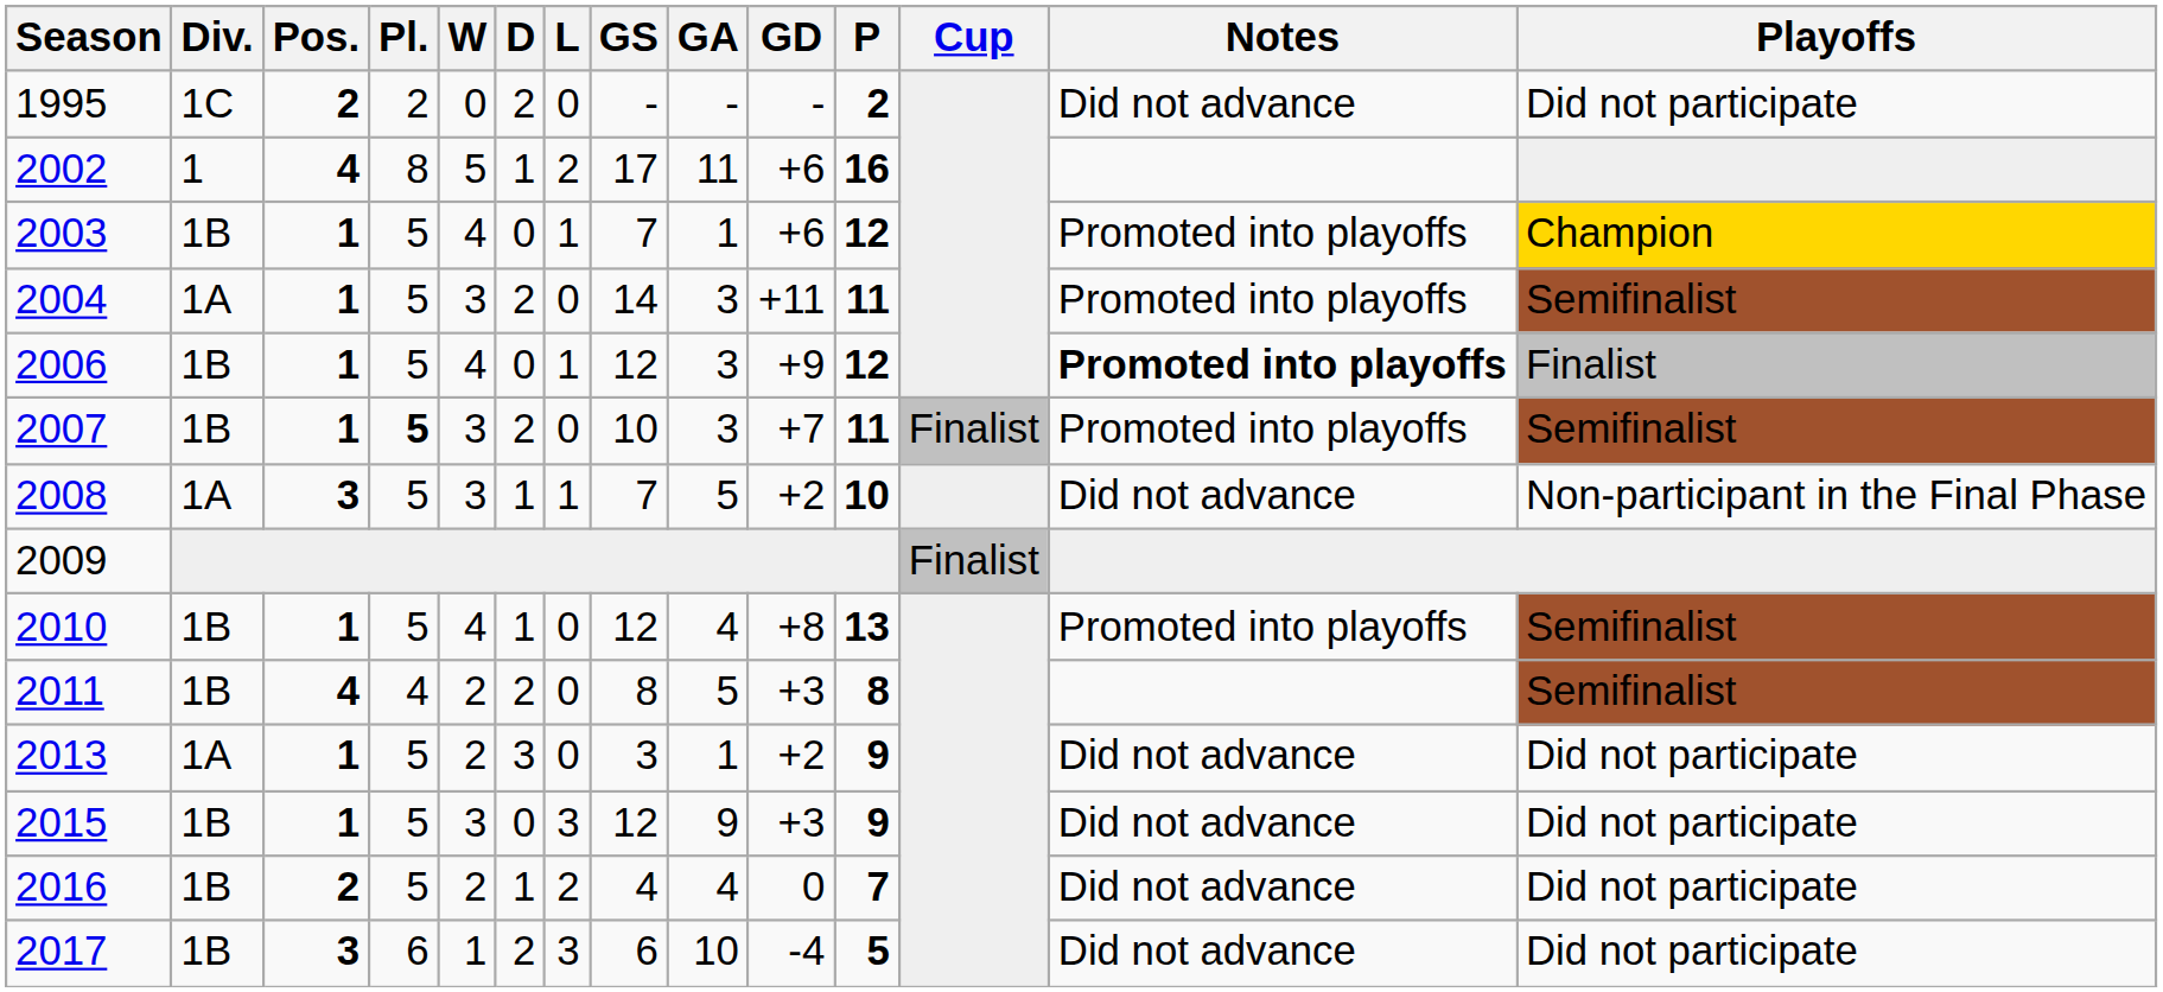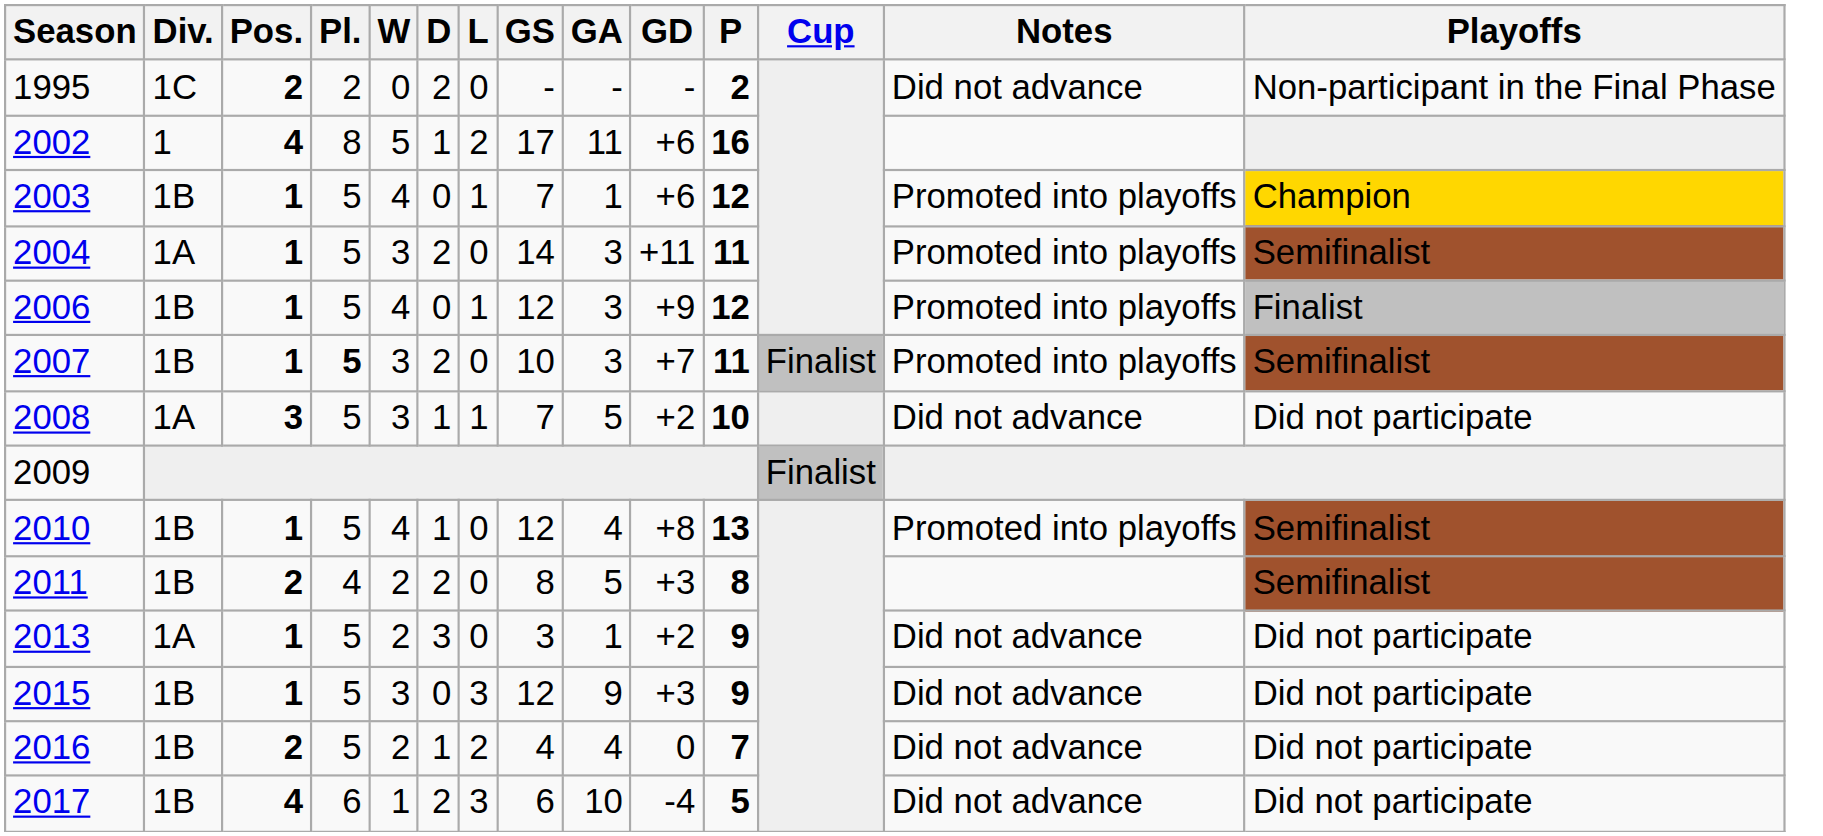 <table class="wikitable">
 <tr style="background:#efefef;">
 <th>Season</th>
 <th>Div.</th>
 <th>Pos.</th>
 <th>Pl.</th>
 <th>W</th>
 <th>D</th>
 <th>L</th>
 <th>GS</th>
 <th>GA</th>
 <th>GD</th>
 <th>P</th>
 <th><a href='#'>Cup</a></th>
 <th>Notes</th>
 <th>Playoffs</th>
 </tr>
 <tr>
 <td>1995</td>
 <td>1C</td>
 <td align=right><strong>2</strong></td>
 <td align=right>2</td>
 <td align=right>0</td>
 <td align=right>2</td>
 <td align=right>0</td>
 <td align=right>-</td>
 <td align=right>-</td>
 <td align=right>-</td>
 <td align=right><strong>2</strong></td>
 <td rowspan="5" bgcolor=#EFEFEF></td>
 <td>Did not advance</td>
-<td>Did not participate</td>
+<td>Non-participant in the Final Phase</td>
 </tr>
 <tr>
 <td><a href='#'>2002</a></td>
 <td>1</td>
 <td align=right><strong>4</strong></td>
 <td align=right>8</td>
 <td align=right>5</td>
 <td align=right>1</td>
 <td align=right>2</td>
 <td align=right>17</td>
 <td align=right>11</td>
 <td align=right>+6</td>
 <td align=right><strong>16</strong></td>
 <td></td>
 <td bgcolor=#EFEFEF></td>
 </tr>
 <tr>
 <td><a href='#'>2003</a></td>
 <td>1B</td>
 <td align=right><strong>1</strong></td>
 <td align=right>5</td>
 <td align=right>4</td>
 <td align=right>0</td>
 <td align=right>1</td>
 <td align=right>7</td>
 <td align=right>1</td>
 <td align=right>+6</td>
 <td align=right><strong>12</strong></td>
 <td>Promoted into playoffs</td>
 <td bgcolor=gold>Champion</td>
 </tr>
 <tr>
 <td><a href='#'>2004</a></td>
 <td>1A</td>
 <td align=right><strong>1</strong></td>
 <td align=right>5</td>
 <td align=right>3</td>
 <td align=right>2</td>
 <td align=right>0</td>
 <td align=right>14</td>
 <td align=right>3</td>
 <td align=right>+11</td>
 <td align=right><strong>11</strong></td>
 <td>Promoted into playoffs</td>
 <td bgcolor=sienna>Semifinalist</td>
 </tr>
 <tr>
 <td><a href='#'>2006</a></td>
 <td>1B</td>
 <td align=right><strong>1</strong></td>
 <td align=right>5</td>
 <td align=right>4</td>
 <td align=right>0</td>
 <td align=right>1</td>
 <td align=right>12</td>
 <td align=right>3</td>
 <td align=right>+9</td>
 <td align=right><strong>12</strong></td>
-<td><strong>Promoted into playoffs</strong></td>
+<td>Promoted into playoffs</td>
 <td bgcolor=silver>Finalist</td>
 </tr>
 <tr>
 <td><a href='#'>2007</a></td>
 <td>1B</td>
 <td align=right><strong>1</strong></td>
 <td align=right><strong>5</strong></td>
 <td align=right>3</td>
 <td align=right>2</td>
 <td align=right>0</td>
 <td align=right>10</td>
 <td align=right>3</td>
 <td align=right>+7</td>
 <td align=right><strong>11</strong></td>
 <td bgcolor=silver>Finalist</td>
 <td>Promoted into playoffs</td>
 <td bgcolor=sienna>Semifinalist</td>
 </tr>
 <tr>
 <td><a href='#'>2008</a></td>
 <td>1A</td>
 <td align=right><strong>3</strong></td>
 <td align=right>5</td>
 <td align=right>3</td>
 <td align=right>1</td>
 <td align=right>1</td>
 <td align=right>7</td>
 <td align=right>5</td>
 <td align=right>+2</td>
 <td align=right><strong>10</strong></td>
 <td bgcolor=#EFEFEF></td>
 <td>Did not advance</td>
-<td>Non-participant in the Final Phase</td>
+<td>Did not participate</td>
 </tr>
 <tr>
 <td>2009</td>
 <td colspan="10" bgcolor=#EFEFEF></td>
 <td bgcolor=silver>Finalist</td>
 <td colspan="2" bgcolor=#EFEFEF></td>
 </tr>
 <tr>
 <td><a href='#'>2010</a></td>
 <td>1B</td>
 <td align=right><strong>1</strong></td>
 <td align=right>5</td>
 <td align=right>4</td>
 <td align=right>1</td>
 <td align=right>0</td>
 <td align=right>12</td>
 <td align=right>4</td>
 <td align=right>+8</td>
 <td align=right><strong>13</strong></td>
 <td rowspan="6" bgcolor=#EFEFEF></td>
 <td>Promoted into playoffs</td>
 <td bgcolor=sienna>Semifinalist</td>
 </tr>
 <tr>
 <td><a href='#'>2011</a></td>
 <td>1B</td>
-<td align=right><strong>4</strong></td>
+<td align=right><strong>2</strong></td>
 <td align=right>4</td>
 <td align=right>2</td>
 <td align=right>2</td>
 <td align=right>0</td>
 <td align=right>8</td>
 <td align=right>5</td>
 <td align=right>+3</td>
 <td align=right><strong>8</strong></td>
 <td></td>
 <td bgcolor=sienna>Semifinalist</td>
 </tr>
 <tr>
 <td><a href='#'>2013</a></td>
 <td>1A</td>
 <td align=right><strong>1</strong></td>
 <td align=right>5</td>
 <td align=right>2</td>
 <td align=right>3</td>
 <td align=right>0</td>
 <td align=right>3</td>
 <td align=right>1</td>
 <td align=right>+2</td>
 <td align=right><strong>9</strong></td>
 <td>Did not advance</td>
 <td>Did not participate</td>
 </tr>
 <tr>
 <td><a href='#'>2015</a></td>
 <td>1B</td>
 <td align=right><strong>1</strong></td>
 <td align=right>5</td>
 <td align=right>3</td>
 <td align=right>0</td>
 <td align=right>3</td>
 <td align=right>12</td>
 <td align=right>9</td>
 <td align=right>+3</td>
 <td align=right><strong>9</strong></td>
 <td>Did not advance</td>
 <td>Did not participate</td>
 </tr>
 <tr>
 <td><a href='#'>2016</a></td>
 <td>1B</td>
 <td align=right><strong>2</strong></td>
 <td align=right>5</td>
 <td align=right>2</td>
 <td align=right>1</td>
 <td align=right>2</td>
 <td align=right>4</td>
 <td align=right>4</td>
 <td align=right>0</td>
 <td align=right><strong>7</strong></td>
 <td>Did not advance</td>
 <td>Did not participate</td>
 </tr>
 <tr>
 <td><a href='#'>2017</a></td>
 <td>1B</td>
-<td align=right><strong>3</strong></td>
+<td align=right><strong>4</strong></td>
 <td align=right>6</td>
 <td align=right>1</td>
 <td align=right>2</td>
 <td align=right>3</td>
 <td align=right>6</td>
 <td align=right>10</td>
 <td align=right>-4</td>
 <td align=right><strong>5</strong></td>
 <td>Did not advance</td>
 <td>Did not participate</td>
 </tr>
 </table>
